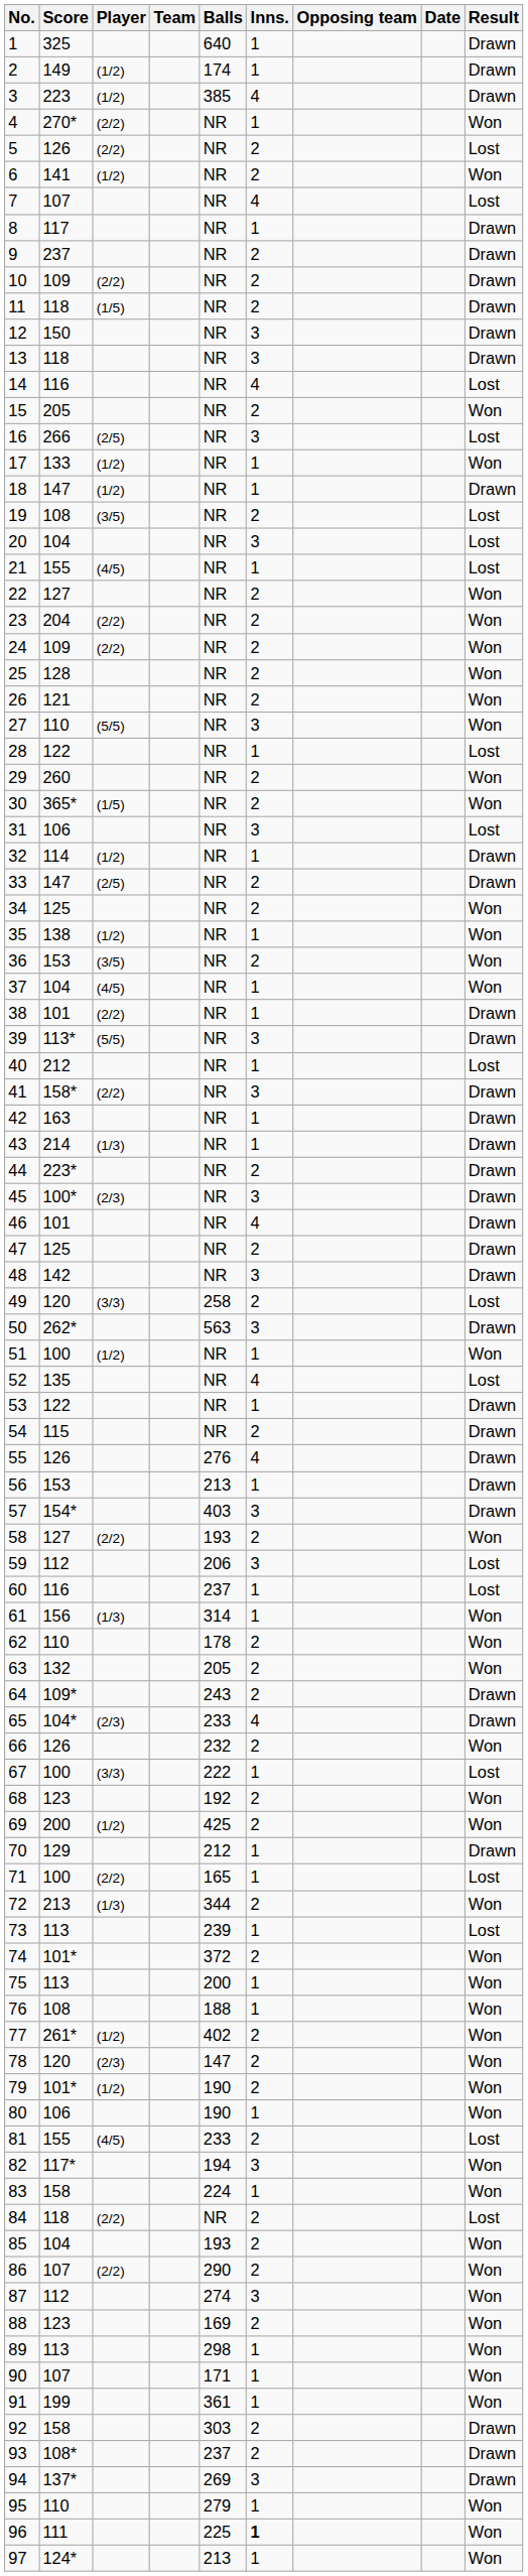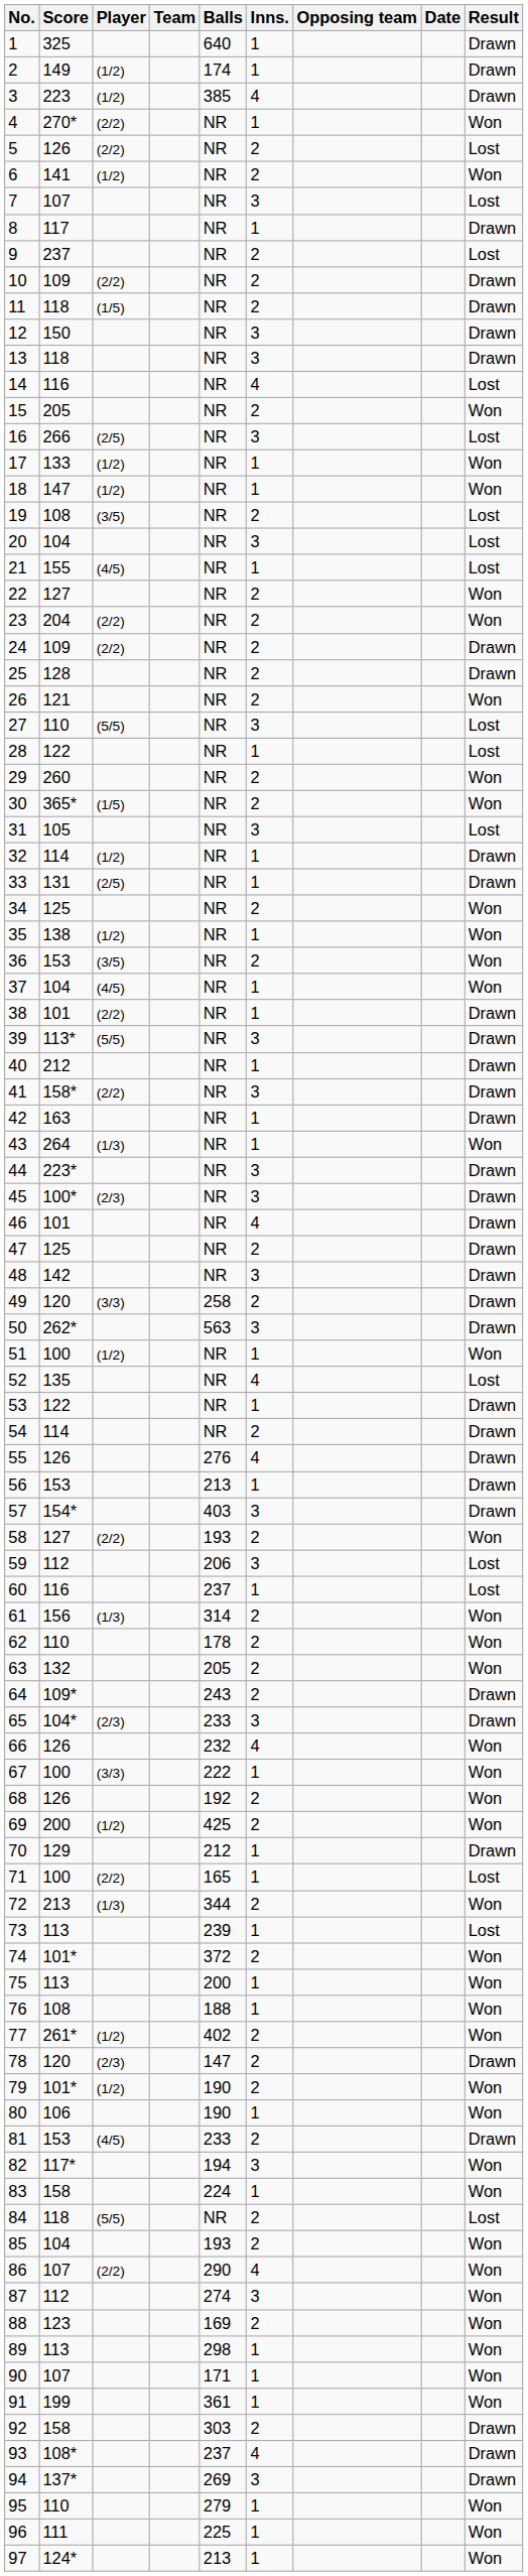 <table class="wikitable sortable" style="font-size:95%">
 <tr>
 <th>No.</th>
 <th>Score</th>
 <th>Player</th>
 <th>Team</th>
 <th>Balls</th>
 <th>Inns.</th>
 <th>Opposing team</th>
 <th>Date</th>
 <th>Result</th>
 </tr>
 <tr>
 <td>1</td>
 <td> 325</td>
 <td></td>
 <td></td>
 <td> 640</td>
 <td>1</td>
 <td></td>
 <td></td>
 <td>Drawn</td>
 </tr>
 <tr>
 <td>2</td>
 <td> 149</td>
 <td> <small>(1/2)</small></td>
 <td></td>
 <td> 174</td>
 <td>1</td>
 <td></td>
 <td></td>
 <td>Drawn</td>
 </tr>
 <tr>
 <td>3</td>
 <td> 223</td>
 <td> <small>(1/2)</small></td>
 <td></td>
 <td> 385</td>
 <td>4</td>
 <td></td>
 <td></td>
 <td>Drawn</td>
 </tr>
 <tr>
 <td>4</td>
 <td> 270*</td>
 <td> <small>(2/2)</small></td>
 <td></td>
 <td> NR</td>
 <td>1</td>
 <td></td>
 <td></td>
 <td>Won</td>
 </tr>
 <tr>
 <td>5</td>
 <td> 126</td>
 <td> <small>(2/2)</small></td>
 <td></td>
 <td> NR</td>
 <td>2</td>
 <td></td>
 <td></td>
 <td>Lost</td>
 </tr>
 <tr>
 <td>6</td>
 <td> 141</td>
 <td> <small>(1/2)</small></td>
 <td></td>
 <td> NR</td>
 <td>2</td>
 <td></td>
 <td></td>
 <td>Won</td>
 </tr>
 <tr>
 <td>7</td>
 <td> 107</td>
 <td></td>
 <td></td>
 <td> NR</td>
-<td>4</td>
+<td>3</td>
 <td></td>
 <td></td>
 <td>Lost</td>
 </tr>
 <tr>
 <td>8</td>
 <td> 117</td>
 <td></td>
 <td></td>
 <td> NR</td>
 <td>1</td>
 <td></td>
 <td></td>
 <td>Drawn</td>
 </tr>
 <tr>
 <td>9</td>
 <td> 237</td>
 <td></td>
 <td></td>
 <td> NR</td>
 <td>2</td>
 <td></td>
 <td></td>
-<td>Drawn</td>
+<td>Lost</td>
 </tr>
 <tr>
 <td>10</td>
 <td> 109</td>
 <td> <small>(2/2)</small></td>
 <td></td>
 <td> NR</td>
 <td>2</td>
 <td></td>
 <td></td>
 <td>Drawn</td>
 </tr>
 <tr>
 <td>11</td>
 <td> 118</td>
 <td> <small>(1/5)</small></td>
 <td></td>
 <td> NR</td>
 <td>2</td>
 <td></td>
 <td></td>
 <td>Drawn</td>
 </tr>
 <tr>
 <td>12</td>
 <td> 150</td>
 <td></td>
 <td></td>
 <td> NR</td>
 <td>3</td>
 <td></td>
 <td></td>
 <td>Drawn</td>
 </tr>
 <tr>
 <td>13</td>
 <td> 118</td>
 <td></td>
 <td></td>
 <td> NR</td>
 <td>3</td>
 <td></td>
 <td></td>
 <td>Drawn</td>
 </tr>
 <tr>
 <td>14</td>
 <td> 116</td>
 <td></td>
 <td></td>
 <td> NR</td>
 <td>4</td>
 <td></td>
 <td></td>
 <td>Lost</td>
 </tr>
 <tr>
 <td>15</td>
 <td> 205</td>
 <td></td>
 <td></td>
 <td> NR</td>
 <td>2</td>
 <td></td>
 <td></td>
 <td>Won</td>
 </tr>
 <tr>
 <td>16</td>
 <td> 266</td>
 <td> <small>(2/5)</small></td>
 <td></td>
 <td> NR</td>
 <td>3</td>
 <td></td>
 <td></td>
 <td>Lost</td>
 </tr>
 <tr>
 <td>17</td>
 <td> 133</td>
 <td> <small>(1/2)</small></td>
 <td></td>
 <td> NR</td>
 <td>1</td>
 <td></td>
 <td></td>
 <td>Won</td>
 </tr>
 <tr>
 <td>18</td>
 <td> 147</td>
 <td> <small>(1/2)</small></td>
 <td></td>
 <td> NR</td>
 <td>1</td>
 <td></td>
 <td></td>
-<td>Drawn</td>
+<td>Won</td>
 </tr>
 <tr>
 <td>19</td>
 <td> 108</td>
 <td> <small>(3/5)</small></td>
 <td></td>
 <td> NR</td>
 <td>2</td>
 <td></td>
 <td></td>
 <td>Lost</td>
 </tr>
 <tr>
 <td>20</td>
 <td> 104</td>
 <td></td>
 <td></td>
 <td> NR</td>
 <td>3</td>
 <td></td>
 <td></td>
 <td>Lost</td>
 </tr>
 <tr>
 <td>21</td>
 <td> 155</td>
 <td> <small>(4/5)</small></td>
 <td></td>
 <td> NR</td>
 <td>1</td>
 <td></td>
 <td></td>
 <td>Lost</td>
 </tr>
 <tr>
 <td>22</td>
 <td> 127</td>
 <td></td>
 <td></td>
 <td> NR</td>
 <td>2</td>
 <td></td>
 <td></td>
 <td>Won</td>
 </tr>
 <tr>
 <td>23</td>
 <td> 204</td>
 <td> <small>(2/2)</small></td>
 <td></td>
 <td> NR</td>
 <td>2</td>
 <td></td>
 <td></td>
 <td>Won</td>
 </tr>
 <tr>
 <td>24</td>
 <td> 109</td>
 <td> <small>(2/2)</small></td>
 <td></td>
 <td> NR</td>
 <td>2</td>
 <td></td>
 <td></td>
-<td>Won</td>
+<td>Drawn</td>
 </tr>
 <tr>
 <td>25</td>
 <td> 128</td>
 <td></td>
 <td></td>
 <td> NR</td>
 <td>2</td>
 <td></td>
 <td></td>
-<td>Won</td>
+<td>Drawn</td>
 </tr>
 <tr>
 <td>26</td>
 <td> 121</td>
 <td></td>
 <td></td>
 <td> NR</td>
 <td>2</td>
 <td></td>
 <td></td>
 <td>Won</td>
 </tr>
 <tr>
 <td>27</td>
 <td> 110</td>
 <td> <small>(5/5)</small></td>
 <td></td>
 <td> NR</td>
 <td>3</td>
 <td></td>
 <td></td>
-<td>Won</td>
+<td>Lost</td>
 </tr>
 <tr>
 <td>28</td>
 <td> 122</td>
 <td></td>
 <td></td>
 <td> NR</td>
 <td>1</td>
 <td></td>
 <td></td>
 <td>Lost</td>
 </tr>
 <tr>
 <td>29</td>
 <td> 260</td>
 <td></td>
 <td></td>
 <td> NR</td>
 <td>2</td>
 <td></td>
 <td></td>
 <td>Won</td>
 </tr>
 <tr>
 <td>30</td>
 <td> 365*</td>
 <td> <small>(1/5)</small></td>
 <td></td>
 <td> NR</td>
 <td>2</td>
 <td></td>
 <td></td>
 <td>Won</td>
 </tr>
 <tr>
 <td>31</td>
-<td> 106</td>
+<td> 105</td>
 <td></td>
 <td></td>
 <td> NR</td>
 <td>3</td>
 <td></td>
 <td></td>
 <td>Lost</td>
 </tr>
 <tr>
 <td>32</td>
 <td> 114</td>
 <td> <small>(1/2)</small></td>
 <td></td>
 <td> NR</td>
 <td>1</td>
 <td></td>
 <td></td>
 <td>Drawn</td>
 </tr>
 <tr>
 <td>33</td>
-<td> 147</td>
+<td> 131</td>
 <td> <small>(2/5)</small></td>
 <td></td>
 <td> NR</td>
-<td>2</td>
+<td>1</td>
 <td></td>
 <td></td>
 <td>Drawn</td>
 </tr>
 <tr>
 <td>34</td>
 <td> 125</td>
 <td></td>
 <td></td>
 <td> NR</td>
 <td>2</td>
 <td></td>
 <td></td>
 <td>Won</td>
 </tr>
 <tr>
 <td>35</td>
 <td> 138</td>
 <td> <small>(1/2)</small></td>
 <td></td>
 <td> NR</td>
 <td>1</td>
 <td></td>
 <td></td>
 <td>Won</td>
 </tr>
 <tr>
 <td>36</td>
 <td> 153</td>
 <td> <small>(3/5)</small></td>
 <td></td>
 <td> NR</td>
 <td>2</td>
 <td></td>
 <td></td>
 <td>Won</td>
 </tr>
 <tr>
 <td>37</td>
 <td> 104</td>
 <td> <small>(4/5)</small></td>
 <td></td>
 <td> NR</td>
 <td>1</td>
 <td></td>
 <td></td>
 <td>Won</td>
 </tr>
 <tr>
 <td>38</td>
 <td> 101</td>
 <td> <small>(2/2)</small></td>
 <td></td>
 <td> NR</td>
 <td>1</td>
 <td></td>
 <td></td>
 <td>Drawn</td>
 </tr>
 <tr>
 <td>39</td>
 <td> 113*</td>
 <td> <small>(5/5)</small></td>
 <td></td>
 <td> NR</td>
 <td>3</td>
 <td></td>
 <td></td>
 <td>Drawn</td>
 </tr>
 <tr>
 <td>40</td>
 <td> 212</td>
 <td></td>
 <td></td>
 <td> NR</td>
 <td>1</td>
 <td></td>
 <td></td>
-<td>Lost</td>
+<td>Drawn</td>
 </tr>
 <tr>
 <td>41</td>
 <td> 158*</td>
 <td> <small>(2/2)</small></td>
 <td></td>
 <td> NR</td>
 <td>3</td>
 <td></td>
 <td></td>
 <td>Drawn</td>
 </tr>
 <tr>
 <td>42</td>
 <td> 163</td>
 <td></td>
 <td></td>
 <td> NR</td>
 <td>1</td>
 <td></td>
 <td></td>
 <td>Drawn</td>
 </tr>
 <tr>
 <td>43</td>
-<td> 214</td>
+<td> 264</td>
 <td> <small>(1/3)</small></td>
 <td></td>
 <td> NR</td>
 <td>1</td>
 <td></td>
 <td></td>
-<td>Drawn</td>
+<td>Won</td>
 </tr>
 <tr>
 <td>44</td>
 <td> 223*</td>
 <td></td>
 <td></td>
 <td> NR</td>
-<td>2</td>
+<td>3</td>
 <td></td>
 <td></td>
 <td>Drawn</td>
 </tr>
 <tr>
 <td>45</td>
 <td> 100*</td>
 <td> <small>(2/3)</small></td>
 <td></td>
 <td> NR</td>
 <td>3</td>
 <td></td>
 <td></td>
 <td>Drawn</td>
 </tr>
 <tr>
 <td>46</td>
 <td> 101</td>
 <td></td>
 <td></td>
 <td> NR</td>
 <td>4</td>
 <td></td>
 <td></td>
 <td>Drawn</td>
 </tr>
 <tr>
 <td>47</td>
 <td> 125</td>
 <td></td>
 <td></td>
 <td> NR</td>
 <td>2</td>
 <td></td>
 <td></td>
 <td>Drawn</td>
 </tr>
 <tr>
 <td>48</td>
 <td> 142</td>
 <td></td>
 <td></td>
 <td> NR</td>
 <td>3</td>
 <td></td>
 <td></td>
 <td>Drawn</td>
 </tr>
 <tr>
 <td>49</td>
 <td> 120</td>
 <td> <small>(3/3)</small></td>
 <td></td>
 <td> 258</td>
 <td>2</td>
 <td></td>
 <td></td>
-<td>Lost</td>
+<td>Drawn</td>
 </tr>
 <tr>
 <td>50</td>
 <td> 262*</td>
 <td></td>
 <td></td>
 <td> 563</td>
 <td>3</td>
 <td></td>
 <td></td>
 <td>Drawn</td>
 </tr>
 <tr>
 <td>51</td>
 <td> 100</td>
 <td> <small>(1/2)</small></td>
 <td></td>
 <td> NR</td>
 <td>1</td>
 <td></td>
 <td></td>
 <td>Won</td>
 </tr>
 <tr>
 <td>52</td>
 <td> 135</td>
 <td></td>
 <td></td>
 <td> NR</td>
 <td>4</td>
 <td></td>
 <td></td>
 <td>Lost</td>
 </tr>
 <tr>
 <td>53</td>
 <td> 122</td>
 <td></td>
 <td></td>
 <td> NR</td>
 <td>1</td>
 <td></td>
 <td></td>
 <td>Drawn</td>
 </tr>
 <tr>
 <td>54</td>
-<td> 115</td>
+<td> 114</td>
 <td></td>
 <td></td>
 <td> NR</td>
 <td>2</td>
 <td></td>
 <td></td>
 <td>Drawn</td>
 </tr>
 <tr>
 <td>55</td>
 <td> 126</td>
 <td></td>
 <td></td>
 <td> 276</td>
 <td>4</td>
 <td></td>
 <td></td>
 <td>Drawn</td>
 </tr>
 <tr>
 <td>56</td>
 <td> 153</td>
 <td></td>
 <td></td>
 <td> 213</td>
 <td>1</td>
 <td></td>
 <td></td>
 <td>Drawn</td>
 </tr>
 <tr>
 <td>57</td>
 <td> 154*</td>
 <td></td>
 <td></td>
 <td> 403</td>
 <td>3</td>
 <td></td>
 <td></td>
 <td>Drawn</td>
 </tr>
 <tr>
 <td>58</td>
 <td> 127</td>
 <td> <small>(2/2)</small></td>
 <td></td>
 <td> 193</td>
 <td>2</td>
 <td></td>
 <td></td>
 <td>Won</td>
 </tr>
 <tr>
 <td>59</td>
 <td> 112</td>
 <td></td>
 <td></td>
 <td> 206</td>
 <td>3</td>
 <td></td>
 <td></td>
 <td>Lost</td>
 </tr>
 <tr>
 <td>60</td>
 <td> 116</td>
 <td></td>
 <td></td>
 <td> 237</td>
 <td>1</td>
 <td></td>
 <td></td>
 <td>Lost</td>
 </tr>
 <tr>
 <td>61</td>
 <td> 156</td>
 <td> <small>(1/3)</small></td>
 <td></td>
 <td> 314</td>
-<td>1</td>
+<td>2</td>
 <td></td>
 <td></td>
 <td>Won</td>
 </tr>
 <tr>
 <td>62</td>
 <td> 110</td>
 <td></td>
 <td></td>
 <td> 178</td>
 <td>2</td>
 <td></td>
 <td></td>
 <td>Won</td>
 </tr>
 <tr>
 <td>63</td>
 <td> 132</td>
 <td></td>
 <td></td>
 <td> 205</td>
 <td>2</td>
 <td></td>
 <td></td>
 <td>Won</td>
 </tr>
 <tr>
 <td>64</td>
 <td> 109*</td>
 <td></td>
 <td></td>
 <td> 243</td>
 <td>2</td>
 <td></td>
 <td></td>
 <td>Drawn</td>
 </tr>
 <tr>
 <td>65</td>
 <td> 104*</td>
 <td> <small>(2/3)</small></td>
 <td></td>
 <td> 233</td>
-<td>4</td>
+<td>3</td>
 <td></td>
 <td></td>
 <td>Drawn</td>
 </tr>
 <tr>
 <td>66</td>
 <td> 126</td>
 <td></td>
 <td></td>
 <td> 232</td>
-<td>2</td>
+<td>4</td>
 <td></td>
 <td></td>
 <td>Won</td>
 </tr>
 <tr>
 <td>67</td>
 <td> 100</td>
 <td> <small>(3/3)</small></td>
 <td></td>
 <td> 222</td>
 <td>1</td>
 <td></td>
 <td></td>
-<td>Lost</td>
+<td>Won</td>
 </tr>
 <tr>
 <td>68</td>
-<td> 123</td>
+<td> 126</td>
 <td></td>
 <td></td>
 <td> 192</td>
 <td>2</td>
 <td></td>
 <td></td>
 <td>Won</td>
 </tr>
 <tr>
 <td>69</td>
 <td> 200</td>
 <td> <small>(1/2)</small></td>
 <td></td>
 <td> 425</td>
 <td>2</td>
 <td></td>
 <td></td>
 <td>Won</td>
 </tr>
 <tr>
 <td>70</td>
 <td> 129</td>
 <td></td>
 <td></td>
 <td> 212</td>
 <td>1</td>
 <td></td>
 <td></td>
 <td>Drawn</td>
 </tr>
 <tr>
 <td>71</td>
 <td> 100</td>
 <td> <small>(2/2)</small></td>
 <td></td>
 <td> 165</td>
 <td>1</td>
 <td></td>
 <td></td>
 <td>Lost</td>
 </tr>
 <tr>
 <td>72</td>
 <td> 213</td>
 <td> <small>(1/3)</small></td>
 <td></td>
 <td> 344</td>
 <td>2</td>
 <td></td>
 <td></td>
 <td>Won</td>
 </tr>
 <tr>
 <td>73</td>
 <td> 113</td>
 <td></td>
 <td></td>
 <td> 239</td>
 <td>1</td>
 <td></td>
 <td></td>
 <td>Lost</td>
 </tr>
 <tr>
 <td>74</td>
 <td> 101*</td>
 <td></td>
 <td></td>
 <td> 372</td>
 <td>2</td>
 <td></td>
 <td></td>
 <td>Won</td>
 </tr>
 <tr>
 <td>75</td>
 <td> 113</td>
 <td></td>
 <td></td>
 <td> 200</td>
 <td>1</td>
 <td></td>
 <td></td>
 <td>Won</td>
 </tr>
 <tr>
 <td>76</td>
 <td> 108</td>
 <td></td>
 <td></td>
 <td> 188</td>
 <td>1</td>
 <td></td>
 <td></td>
 <td>Won</td>
 </tr>
 <tr>
 <td>77</td>
 <td> 261*</td>
 <td> <small>(1/2)</small></td>
 <td></td>
 <td> 402</td>
 <td>2</td>
 <td></td>
 <td></td>
 <td>Won</td>
 </tr>
 <tr>
 <td>78</td>
 <td> 120</td>
 <td> <small>(2/3)</small></td>
 <td></td>
 <td> 147</td>
 <td>2</td>
 <td></td>
 <td></td>
-<td>Won</td>
+<td>Drawn</td>
 </tr>
 <tr>
 <td>79</td>
 <td> 101*</td>
 <td> <small>(1/2)</small></td>
 <td></td>
 <td> 190</td>
 <td>2</td>
 <td></td>
 <td></td>
 <td>Won</td>
 </tr>
 <tr>
 <td>80</td>
 <td> 106</td>
 <td></td>
 <td></td>
 <td> 190</td>
 <td>1</td>
 <td></td>
 <td></td>
 <td>Won</td>
 </tr>
 <tr>
 <td>81</td>
-<td> 155</td>
+<td> 153</td>
 <td> <small>(4/5)</small></td>
 <td></td>
 <td> 233</td>
 <td>2</td>
 <td></td>
 <td></td>
-<td>Lost</td>
+<td>Drawn</td>
 </tr>
 <tr>
 <td>82</td>
 <td> 117*</td>
 <td></td>
 <td></td>
 <td> 194</td>
 <td>3</td>
 <td></td>
 <td></td>
 <td>Won</td>
 </tr>
 <tr>
 <td>83</td>
 <td> 158</td>
 <td></td>
 <td></td>
 <td> 224</td>
 <td>1</td>
 <td></td>
 <td></td>
 <td>Won</td>
 </tr>
 <tr>
 <td>84</td>
 <td> 118</td>
-<td> <small>(2/2)</small></td>
+<td> <small>(5/5)</small></td>
 <td></td>
 <td> NR</td>
 <td>2</td>
 <td></td>
 <td></td>
 <td>Lost</td>
 </tr>
 <tr>
 <td>85</td>
 <td> 104</td>
 <td></td>
 <td></td>
 <td> 193</td>
 <td>2</td>
 <td></td>
 <td></td>
 <td>Won</td>
 </tr>
 <tr>
 <td>86</td>
 <td> 107</td>
 <td> <small>(2/2)</small></td>
 <td></td>
 <td> 290</td>
-<td>2</td>
+<td>4</td>
 <td></td>
 <td></td>
 <td>Won</td>
 </tr>
 <tr>
 <td>87</td>
 <td> 112</td>
 <td></td>
 <td></td>
 <td> 274</td>
 <td>3</td>
 <td></td>
 <td></td>
 <td>Won</td>
 </tr>
 <tr>
 <td>88</td>
 <td> 123</td>
 <td></td>
 <td></td>
 <td> 169</td>
 <td>2</td>
 <td></td>
 <td></td>
 <td>Won</td>
 </tr>
 <tr>
 <td>89</td>
 <td> 113</td>
 <td></td>
 <td></td>
 <td> 298</td>
 <td>1</td>
 <td></td>
 <td></td>
 <td>Won</td>
 </tr>
 <tr>
 <td>90</td>
 <td> 107</td>
 <td></td>
 <td></td>
 <td> 171</td>
 <td>1</td>
 <td></td>
 <td></td>
 <td>Won</td>
 </tr>
 <tr>
 <td>91</td>
 <td> 199</td>
 <td></td>
 <td></td>
 <td> 361</td>
 <td>1</td>
 <td></td>
 <td></td>
 <td>Won</td>
 </tr>
 <tr>
 <td>92</td>
 <td> 158</td>
 <td></td>
 <td></td>
 <td> 303</td>
 <td>2</td>
 <td></td>
 <td></td>
 <td>Drawn</td>
 </tr>
 <tr>
 <td>93</td>
 <td> 108*</td>
 <td></td>
 <td></td>
 <td> 237</td>
-<td>2</td>
+<td>4</td>
 <td></td>
 <td></td>
 <td>Drawn</td>
 </tr>
 <tr>
 <td>94</td>
 <td> 137*</td>
 <td></td>
 <td></td>
 <td> 269</td>
 <td>3</td>
 <td></td>
 <td></td>
 <td>Drawn</td>
 </tr>
 <tr>
 <td>95</td>
 <td> 110</td>
 <td></td>
 <td></td>
 <td> 279</td>
 <td>1</td>
 <td></td>
 <td></td>
 <td>Won</td>
 </tr>
 <tr>
 <td>96</td>
 <td> 111</td>
 <td></td>
 <td></td>
 <td> 225</td>
-<td><strong>1</strong></td>
+<td>1</td>
 <td></td>
 <td></td>
 <td>Won</td>
 </tr>
 <tr>
 <td>97</td>
 <td> 124*</td>
 <td></td>
 <td></td>
 <td> 213</td>
 <td>1</td>
 <td></td>
 <td></td>
 <td>Won</td>
 </tr>
 </table>
